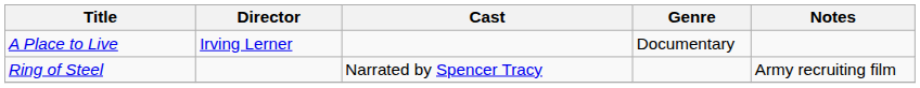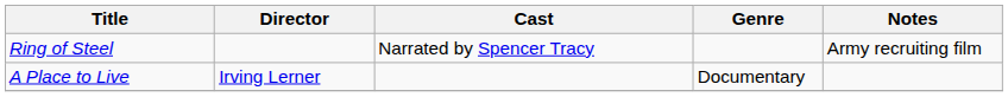 <table class="wikitable" width= "100%">
 <tr>
 <th width=21%>Title</th>
 <th width=16%>Director</th>
 <th width=32%>Cast</th>
 <th width=13%>Genre</th>
 <th width=18%>Notes</th>
 </tr>
 <tr>
+<td><em><a href='#'>Ring of Steel</a></em></td>
+<td></td>
+<td>Narrated by <a href='#'>Spencer Tracy</a></td>
+<td></td>
+<td>Army recruiting film</td>
+</tr>
+<tr>
 <td><em><a href='#'>A Place to Live</a></em></td>
 <td><a href='#'>Irving Lerner</a></td>
 <td></td>
 <td>Documentary</td>
 <td></td>
 </tr>
 <tr>
-<td><em><a href='#'>Ring of Steel</a></em></td>
-<td></td>
-<td>Narrated by <a href='#'>Spencer Tracy</a></td>
-<td></td>
-<td>Army recruiting film</td>
-</tr>
-<tr>
 </tr>
 </table>
